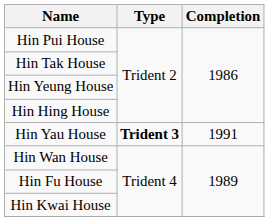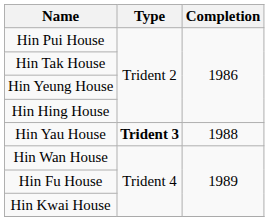 <table class="wikitable" style="text-align: center">
 <tr>
 <th>Name</th>
 <th>Type</th>
 <th>Completion</th>
 </tr>
 <tr>
 <td>Hin Pui House</td>
 <td rowspan="4">Trident 2</td>
 <td rowspan="4">1986</td>
 </tr>
 <tr>
 <td>Hin Tak House</td>
 </tr>
 <tr>
 <td>Hin Yeung House</td>
 </tr>
 <tr>
 <td>Hin Hing House</td>
 </tr>
 <tr>
 <td>Hin Yau House</td>
 <td rowspan="1"><strong>Trident 3</strong></td>
-<td rowspan="1">1991</td>
+<td rowspan="1">1988</td>
 </tr>
 <tr>
 <td>Hin Wan House</td>
 <td rowspan="3">Trident 4</td>
 <td rowspan="3">1989</td>
 </tr>
 <tr>
 <td>Hin Fu House</td>
 </tr>
 <tr>
 <td>Hin Kwai House</td>
 </tr>
 <tr>
 </tr>
 </table>
